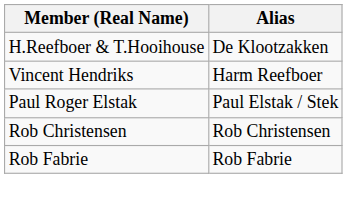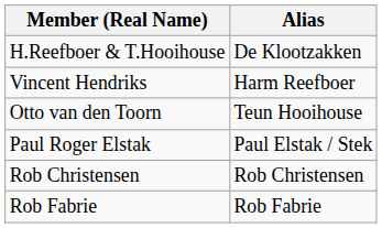 <table class="wikitable">
 <tr>
 <th>Member (Real Name)</th>
 <th>Alias</th>
 </tr>
 <tr>
 <td>H.Reefboer & T.Hooihouse</td>
 <td>De Klootzakken</td>
 </tr>
 <tr>
 <td>Vincent Hendriks</td>
 <td>Harm Reefboer</td>
 </tr>
 <tr>
+<td>Otto van den Toorn</td>
+<td>Teun Hooihouse</td>
+</tr>
+<tr>
 <td>Paul Roger Elstak</td>
 <td>Paul Elstak / Stek</td>
 </tr>
 <tr>
 <td>Rob Christensen</td>
 <td>Rob Christensen</td>
 </tr>
 <tr>
 <td>Rob Fabrie</td>
 <td>Rob Fabrie</td>
 </tr>
 </table>
